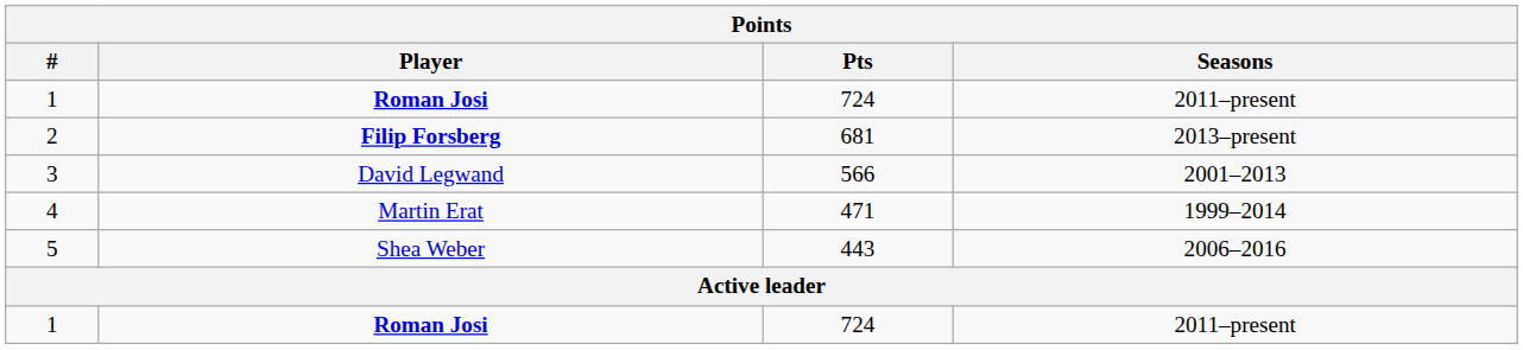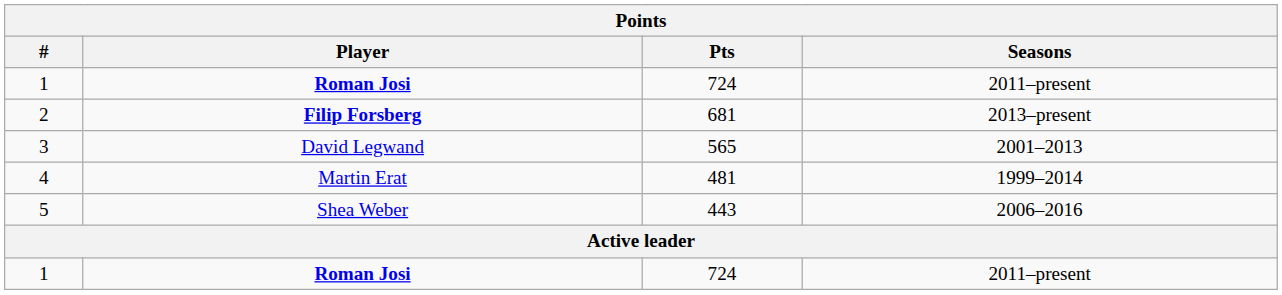 <table class="wikitable" style="text-align: center; font-size: 95%" width="80%">
 <tr>
 <th colspan="4">Points</th>
 </tr>
 <tr>
 <th>#</th>
 <th>Player</th>
 <th>Pts</th>
 <th>Seasons</th>
 </tr>
 <tr>
 <td>1</td>
 <td><strong><a href='#'>Roman Josi</a></strong></td>
 <td>724</td>
 <td>2011–present</td>
 </tr>
 <tr>
 <td>2</td>
 <td><strong><a href='#'>Filip Forsberg</a></strong></td>
 <td>681</td>
 <td>2013–present</td>
 </tr>
 <tr>
 <td>3</td>
 <td><a href='#'>David Legwand</a></td>
-<td>566</td>
+<td>565</td>
 <td>2001–2013</td>
 </tr>
 <tr>
 <td>4</td>
 <td><a href='#'>Martin Erat</a></td>
-<td>471</td>
+<td>481</td>
 <td>1999–2014</td>
 </tr>
 <tr>
 <td>5</td>
 <td><a href='#'>Shea Weber</a></td>
 <td>443</td>
 <td>2006–2016</td>
 </tr>
 <tr>
 <th colspan="4">Active leader</th>
 </tr>
 <tr>
 <td>1</td>
 <td><strong><a href='#'>Roman Josi</a></strong></td>
 <td>724</td>
 <td>2011–present</td>
 </tr>
 </table>
